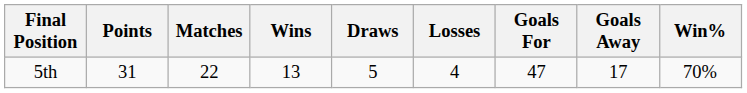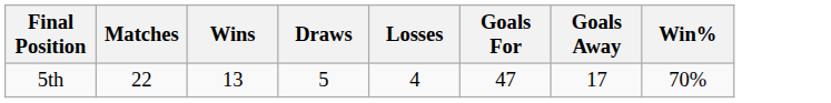 <table class="wikitable" style="font-size: 95%; text-align: center;">
 <tr>
 <th width=60>Final Position</th>
-<th width=60>Points</th>
 <th width=60>Matches</th>
 <th width=60>Wins</th>
 <th width=60>Draws</th>
 <th width=60>Losses</th>
 <th width=60>Goals For</th>
 <th width=60>Goals Away</th>
 <th width=60>Win%</th>
 </tr>
 <tr>
 <td>5th</td>
-<td>31</td>
 <td>22</td>
 <td>13</td>
 <td>5</td>
 <td>4</td>
 <td>47</td>
 <td>17</td>
 <td>70%</td>
 </tr>
 </table>
